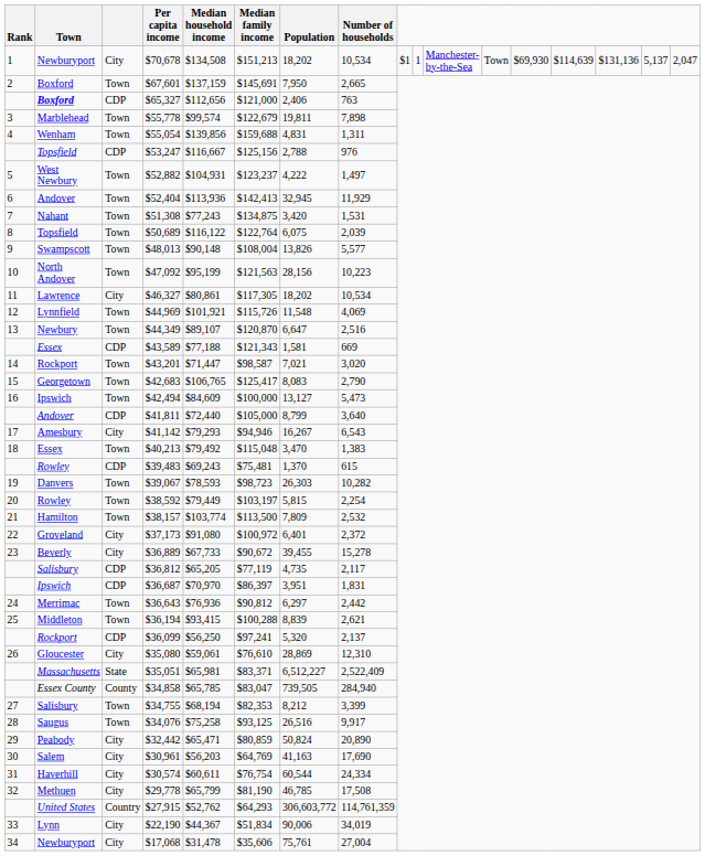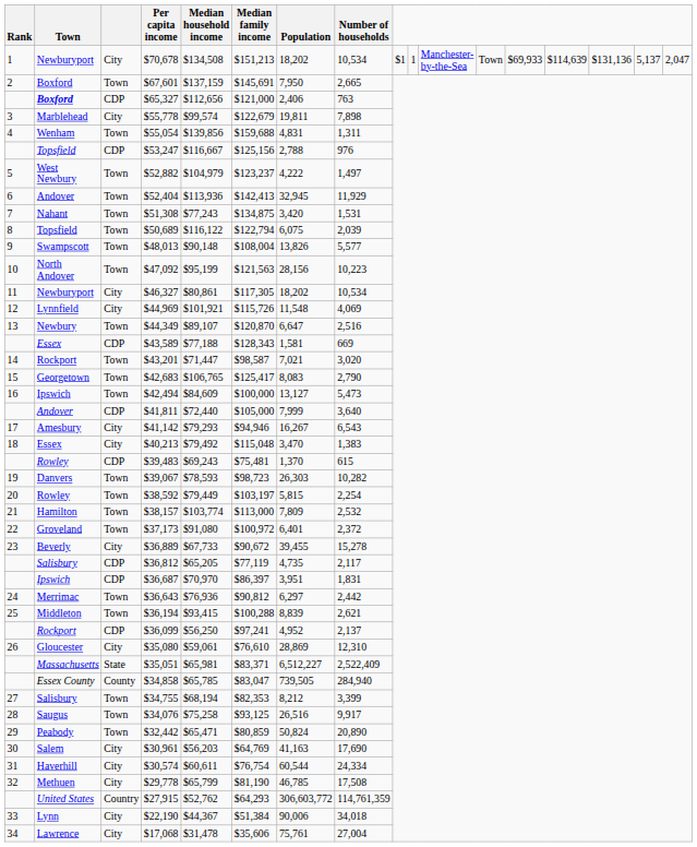 <table class="wikitable sortable">
 <tr valign=bottom>
 <th>Rank</th>
 <th>Town</th>
 <th></th>
 <th>Per capita<br>income</th>
 <th>Median<br>household<br>income</th>
 <th>Median<br>family<br>income</th>
 <th>Population</th>
 <th>Number of<br>households</th>
 </tr>
 <tr>
 <td>1</td>
 <td><a href='#'>Newburyport</a></td>
 <td>City</td>
 <td>$70,678</td>
 <td>$134,508</td>
 <td>$151,213</td>
 <td>18,202</td>
 <td>10,534</td>
 <td>$1</td>
 <td>1</td>
 <td><a href='#'>Manchester-by-the-Sea</a></td>
 <td>Town</td>
-<td>$69,930</td>
+<td>$69,933</td>
 <td>$114,639</td>
 <td>$131,136</td>
 <td>5,137</td>
 <td>2,047</td>
 </tr>
 <tr>
 <td>2</td>
 <td><a href='#'>Boxford</a></td>
 <td>Town</td>
 <td>$67,601</td>
 <td>$137,159</td>
 <td>$145,691</td>
 <td>7,950</td>
 <td>2,665</td>
 </tr>
 <tr>
 <td></td>
 <td><strong><em><a href='#'>Boxford</a></em></strong></td>
 <td>CDP</td>
 <td>$65,327</td>
 <td>$112,656</td>
 <td>$121,000</td>
 <td>2,406</td>
 <td>763</td>
 </tr>
 <tr>
 <td>3</td>
 <td><a href='#'>Marblehead</a></td>
-<td>Town</td>
+<td>City</td>
 <td>$55,778</td>
 <td>$99,574</td>
 <td>$122,679</td>
 <td>19,811</td>
 <td>7,898</td>
 </tr>
 <tr>
 <td>4</td>
 <td><a href='#'>Wenham</a></td>
 <td>Town</td>
 <td>$55,054</td>
 <td>$139,856</td>
 <td>$159,688</td>
 <td>4,831</td>
 <td>1,311</td>
 </tr>
 <tr>
 <td></td>
 <td><em><a href='#'>Topsfield</a></em></td>
 <td>CDP</td>
 <td>$53,247</td>
 <td>$116,667</td>
 <td>$125,156</td>
 <td>2,788</td>
 <td>976</td>
 </tr>
 <tr>
 <td>5</td>
 <td><a href='#'>West Newbury</a></td>
 <td>Town</td>
 <td>$52,882</td>
-<td>$104,931</td>
+<td>$104,979</td>
 <td>$123,237</td>
 <td>4,222</td>
 <td>1,497</td>
 </tr>
 <tr>
 <td>6</td>
 <td><a href='#'>Andover</a></td>
 <td>Town</td>
 <td>$52,404</td>
 <td>$113,936</td>
 <td>$142,413</td>
 <td>32,945</td>
 <td>11,929</td>
 </tr>
 <tr>
 <td>7</td>
 <td><a href='#'>Nahant</a></td>
 <td>Town</td>
 <td>$51,308</td>
 <td>$77,243</td>
 <td>$134,875</td>
 <td>3,420</td>
 <td>1,531</td>
 </tr>
 <tr>
 <td>8</td>
 <td><a href='#'>Topsfield</a></td>
 <td>Town</td>
 <td>$50,689</td>
 <td>$116,122</td>
-<td>$122,764</td>
+<td>$122,794</td>
 <td>6,075</td>
 <td>2,039</td>
 </tr>
 <tr>
 <td>9</td>
 <td><a href='#'>Swampscott</a></td>
 <td>Town</td>
 <td>$48,013</td>
 <td>$90,148</td>
 <td>$108,004</td>
 <td>13,826</td>
 <td>5,577</td>
 </tr>
 <tr>
 <td>10</td>
 <td><a href='#'>North Andover</a></td>
 <td>Town</td>
 <td>$47,092</td>
 <td>$95,199</td>
 <td>$121,563</td>
 <td>28,156</td>
 <td>10,223</td>
 </tr>
 <tr>
 <td>11</td>
-<td><a href='#'>Lawrence</a></td>
+<td><a href='#'>Newburyport</a></td>
 <td>City</td>
 <td>$46,327</td>
 <td>$80,861</td>
 <td>$117,305</td>
 <td>18,202</td>
 <td>10,534</td>
 </tr>
 <tr>
 <td>12</td>
 <td><a href='#'>Lynnfield</a></td>
-<td>Town</td>
+<td>City</td>
 <td>$44,969</td>
 <td>$101,921</td>
 <td>$115,726</td>
 <td>11,548</td>
 <td>4,069</td>
 </tr>
 <tr>
 <td>13</td>
 <td><a href='#'>Newbury</a></td>
 <td>Town</td>
 <td>$44,349</td>
 <td>$89,107</td>
 <td>$120,870</td>
 <td>6,647</td>
 <td>2,516</td>
 </tr>
 <tr>
 <td></td>
 <td><em><a href='#'>Essex</a></em></td>
 <td>CDP</td>
 <td>$43,589</td>
 <td>$77,188</td>
-<td>$121,343</td>
+<td>$128,343</td>
 <td>1,581</td>
 <td>669</td>
 </tr>
 <tr>
 <td>14</td>
 <td><a href='#'>Rockport</a></td>
 <td>Town</td>
 <td>$43,201</td>
 <td>$71,447</td>
 <td>$98,587</td>
 <td>7,021</td>
 <td>3,020</td>
 </tr>
 <tr>
 <td>15</td>
 <td><a href='#'>Georgetown</a></td>
 <td>Town</td>
 <td>$42,683</td>
 <td>$106,765</td>
 <td>$125,417</td>
 <td>8,083</td>
 <td>2,790</td>
 </tr>
 <tr>
 <td>16</td>
 <td><a href='#'>Ipswich</a></td>
 <td>Town</td>
 <td>$42,494</td>
 <td>$84,609</td>
 <td>$100,000</td>
 <td>13,127</td>
 <td>5,473</td>
 </tr>
 <tr>
 <td></td>
 <td><em><a href='#'>Andover</a></em></td>
 <td>CDP</td>
 <td>$41,811</td>
 <td>$72,440</td>
 <td>$105,000</td>
-<td>8,799</td>
+<td>7,999</td>
 <td>3,640</td>
 </tr>
 <tr>
 <td>17</td>
 <td><a href='#'>Amesbury</a></td>
 <td>City</td>
 <td>$41,142</td>
 <td>$79,293</td>
 <td>$94,946</td>
 <td>16,267</td>
 <td>6,543</td>
 </tr>
 <tr>
 <td>18</td>
 <td><a href='#'>Essex</a></td>
-<td>Town</td>
+<td>City</td>
 <td>$40,213</td>
 <td>$79,492</td>
 <td>$115,048</td>
 <td>3,470</td>
 <td>1,383</td>
 </tr>
 <tr>
 <td></td>
 <td><em><a href='#'>Rowley</a></em></td>
 <td>CDP</td>
 <td>$39,483</td>
 <td>$69,243</td>
 <td>$75,481</td>
 <td>1,370</td>
 <td>615</td>
 </tr>
 <tr>
 <td>19</td>
 <td><a href='#'>Danvers</a></td>
 <td>Town</td>
 <td>$39,067</td>
 <td>$78,593</td>
 <td>$98,723</td>
 <td>26,303</td>
 <td>10,282</td>
 </tr>
 <tr>
 <td>20</td>
 <td><a href='#'>Rowley</a></td>
 <td>Town</td>
 <td>$38,592</td>
 <td>$79,449</td>
 <td>$103,197</td>
 <td>5,815</td>
 <td>2,254</td>
 </tr>
 <tr>
 <td>21</td>
 <td><a href='#'>Hamilton</a></td>
 <td>Town</td>
 <td>$38,157</td>
 <td>$103,774</td>
-<td>$113,500</td>
+<td>$113,000</td>
 <td>7,809</td>
 <td>2,532</td>
 </tr>
 <tr>
 <td>22</td>
 <td><a href='#'>Groveland</a></td>
-<td>City</td>
+<td>Town</td>
 <td>$37,173</td>
 <td>$91,080</td>
 <td>$100,972</td>
 <td>6,401</td>
 <td>2,372</td>
 </tr>
 <tr>
 <td>23</td>
 <td><a href='#'>Beverly</a></td>
 <td>City</td>
 <td>$36,889</td>
 <td>$67,733</td>
 <td>$90,672</td>
 <td>39,455</td>
 <td>15,278</td>
 </tr>
 <tr>
 <td></td>
 <td><em><a href='#'>Salisbury</a></em></td>
 <td>CDP</td>
 <td>$36,812</td>
 <td>$65,205</td>
 <td>$77,119</td>
 <td>4,735</td>
 <td>2,117</td>
 </tr>
 <tr>
 <td></td>
 <td><em><a href='#'>Ipswich</a></em></td>
 <td>CDP</td>
 <td>$36,687</td>
 <td>$70,970</td>
 <td>$86,397</td>
 <td>3,951</td>
 <td>1,831</td>
 </tr>
 <tr>
 <td>24</td>
 <td><a href='#'>Merrimac</a></td>
 <td>Town</td>
 <td>$36,643</td>
 <td>$76,936</td>
 <td>$90,812</td>
 <td>6,297</td>
 <td>2,442</td>
 </tr>
 <tr>
 <td>25</td>
 <td><a href='#'>Middleton</a></td>
 <td>Town</td>
 <td>$36,194</td>
 <td>$93,415</td>
 <td>$100,288</td>
 <td>8,839</td>
 <td>2,621</td>
 </tr>
 <tr>
 <td></td>
 <td><em><a href='#'>Rockport</a></em></td>
 <td>CDP</td>
 <td>$36,099</td>
 <td>$56,250</td>
 <td>$97,241</td>
-<td>5,320</td>
+<td>4,952</td>
 <td>2,137</td>
 </tr>
 <tr>
 <td>26</td>
 <td><a href='#'>Gloucester</a></td>
 <td>City</td>
 <td>$35,080</td>
 <td>$59,061</td>
 <td>$76,610</td>
 <td>28,869</td>
 <td>12,310</td>
 </tr>
 <tr>
 <td></td>
 <td><em><a href='#'>Massachusetts</a></em></td>
 <td>State</td>
 <td>$35,051</td>
 <td>$65,981</td>
 <td>$83,371</td>
 <td>6,512,227</td>
 <td>2,522,409</td>
 </tr>
 <tr>
 <td></td>
 <td><em>Essex County</em></td>
 <td>County</td>
 <td>$34,858</td>
 <td>$65,785</td>
 <td>$83,047</td>
 <td>739,505</td>
 <td>284,940</td>
 </tr>
 <tr>
 <td>27</td>
 <td><a href='#'>Salisbury</a></td>
 <td>Town</td>
 <td>$34,755</td>
 <td>$68,194</td>
 <td>$82,353</td>
 <td>8,212</td>
 <td>3,399</td>
 </tr>
 <tr>
 <td>28</td>
 <td><a href='#'>Saugus</a></td>
 <td>Town</td>
 <td>$34,076</td>
 <td>$75,258</td>
 <td>$93,125</td>
 <td>26,516</td>
 <td>9,917</td>
 </tr>
 <tr>
 <td>29</td>
 <td><a href='#'>Peabody</a></td>
-<td>City</td>
+<td>Town</td>
 <td>$32,442</td>
 <td>$65,471</td>
 <td>$80,859</td>
 <td>50,824</td>
 <td>20,890</td>
 </tr>
 <tr>
 <td>30</td>
 <td><a href='#'>Salem</a></td>
 <td>City</td>
 <td>$30,961</td>
 <td>$56,203</td>
 <td>$64,769</td>
 <td>41,163</td>
 <td>17,690</td>
 </tr>
 <tr>
 <td>31</td>
 <td><a href='#'>Haverhill</a></td>
 <td>City</td>
 <td>$30,574</td>
 <td>$60,611</td>
 <td>$76,754</td>
 <td>60,544</td>
 <td>24,334</td>
 </tr>
 <tr>
 <td>32</td>
 <td><a href='#'>Methuen</a></td>
 <td>City</td>
 <td>$29,778</td>
 <td>$65,799</td>
 <td>$81,190</td>
 <td>46,785</td>
 <td>17,508</td>
 </tr>
 <tr>
 <td></td>
 <td><em><a href='#'>United States</a></em></td>
 <td>Country</td>
 <td>$27,915</td>
 <td>$52,762</td>
 <td>$64,293</td>
 <td>306,603,772</td>
 <td>114,761,359</td>
 </tr>
 <tr>
 <td>33</td>
 <td><a href='#'>Lynn</a></td>
 <td>City</td>
 <td>$22,190</td>
 <td>$44,367</td>
-<td>$51,834</td>
+<td>$51,384</td>
 <td>90,006</td>
-<td>34,019</td>
+<td>34,018</td>
 </tr>
 <tr>
 <td>34</td>
-<td><a href='#'>Newburyport</a></td>
+<td><a href='#'>Lawrence</a></td>
 <td>City</td>
 <td>$17,068</td>
 <td>$31,478</td>
 <td>$35,606</td>
 <td>75,761</td>
 <td>27,004</td>
 </tr>
 </table>
